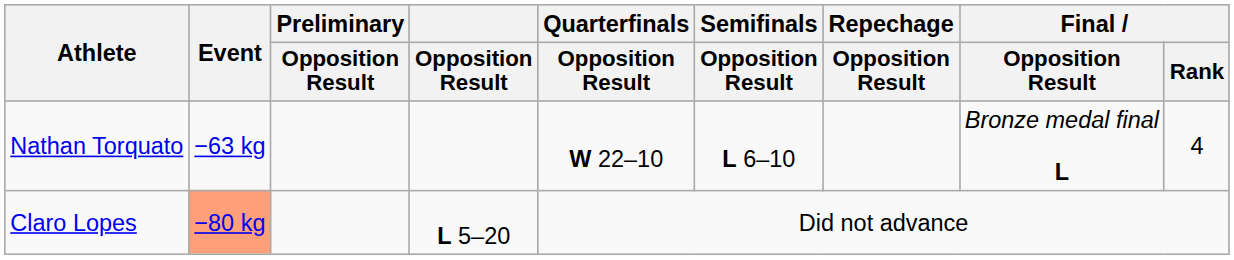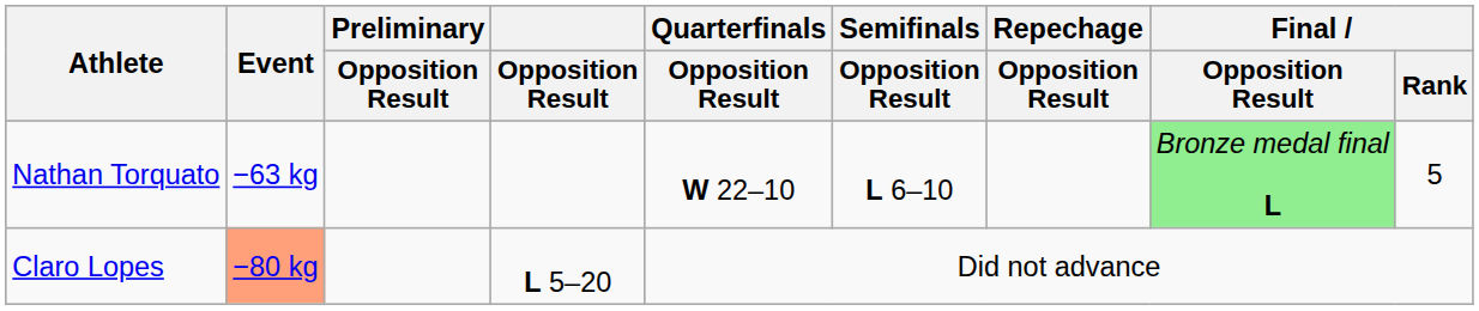 <table class="wikitable" style="font-size:90%;">
 <tr>
 <th rowspan=2>Athlete</th>
 <th rowspan=2>Event</th>
 <th>Preliminary</th>
 <th></th>
 <th>Quarterfinals</th>
 <th>Semifinals</th>
 <th>Repechage</th>
 <th colspan=2>Final / </th>
 </tr>
 <tr style="font-size:95%">
 <th>Opposition<br>Result</th>
 <th>Opposition<br>Result</th>
 <th>Opposition<br>Result</th>
 <th>Opposition<br>Result</th>
 <th>Opposition<br>Result</th>
 <th>Opposition<br>Result</th>
 <th>Rank</th>
 </tr>
 <tr align=center>
 <td align=left><a href='#'>Nathan Torquato</a></td>
 <td align=left><a href='#'>−63 kg</a></td>
 <td></td>
 <td></td>
 <td><br><strong>W</strong> 22–10</td>
 <td><br><strong>L</strong> 6–10</td>
 <td></td>
-<td><em>Bronze medal final</em><br><br><strong>L</strong> </td>
-<td>4</td>
+<td style="background: lightgreen;"><em>Bronze medal final</em><br><br><strong>L</strong> </td>
+<td>5</td>
 </tr>
 <tr align=center>
 <td align=left><a href='#'>Claro Lopes</a></td>
 <td align=left style="background: lightsalmon;"><a href='#'>−80 kg</a></td>
 <td></td>
 <td><br><strong>L</strong> 5–20</td>
 <td colspan=5>Did not advance</td>
 </tr>
 </table>
